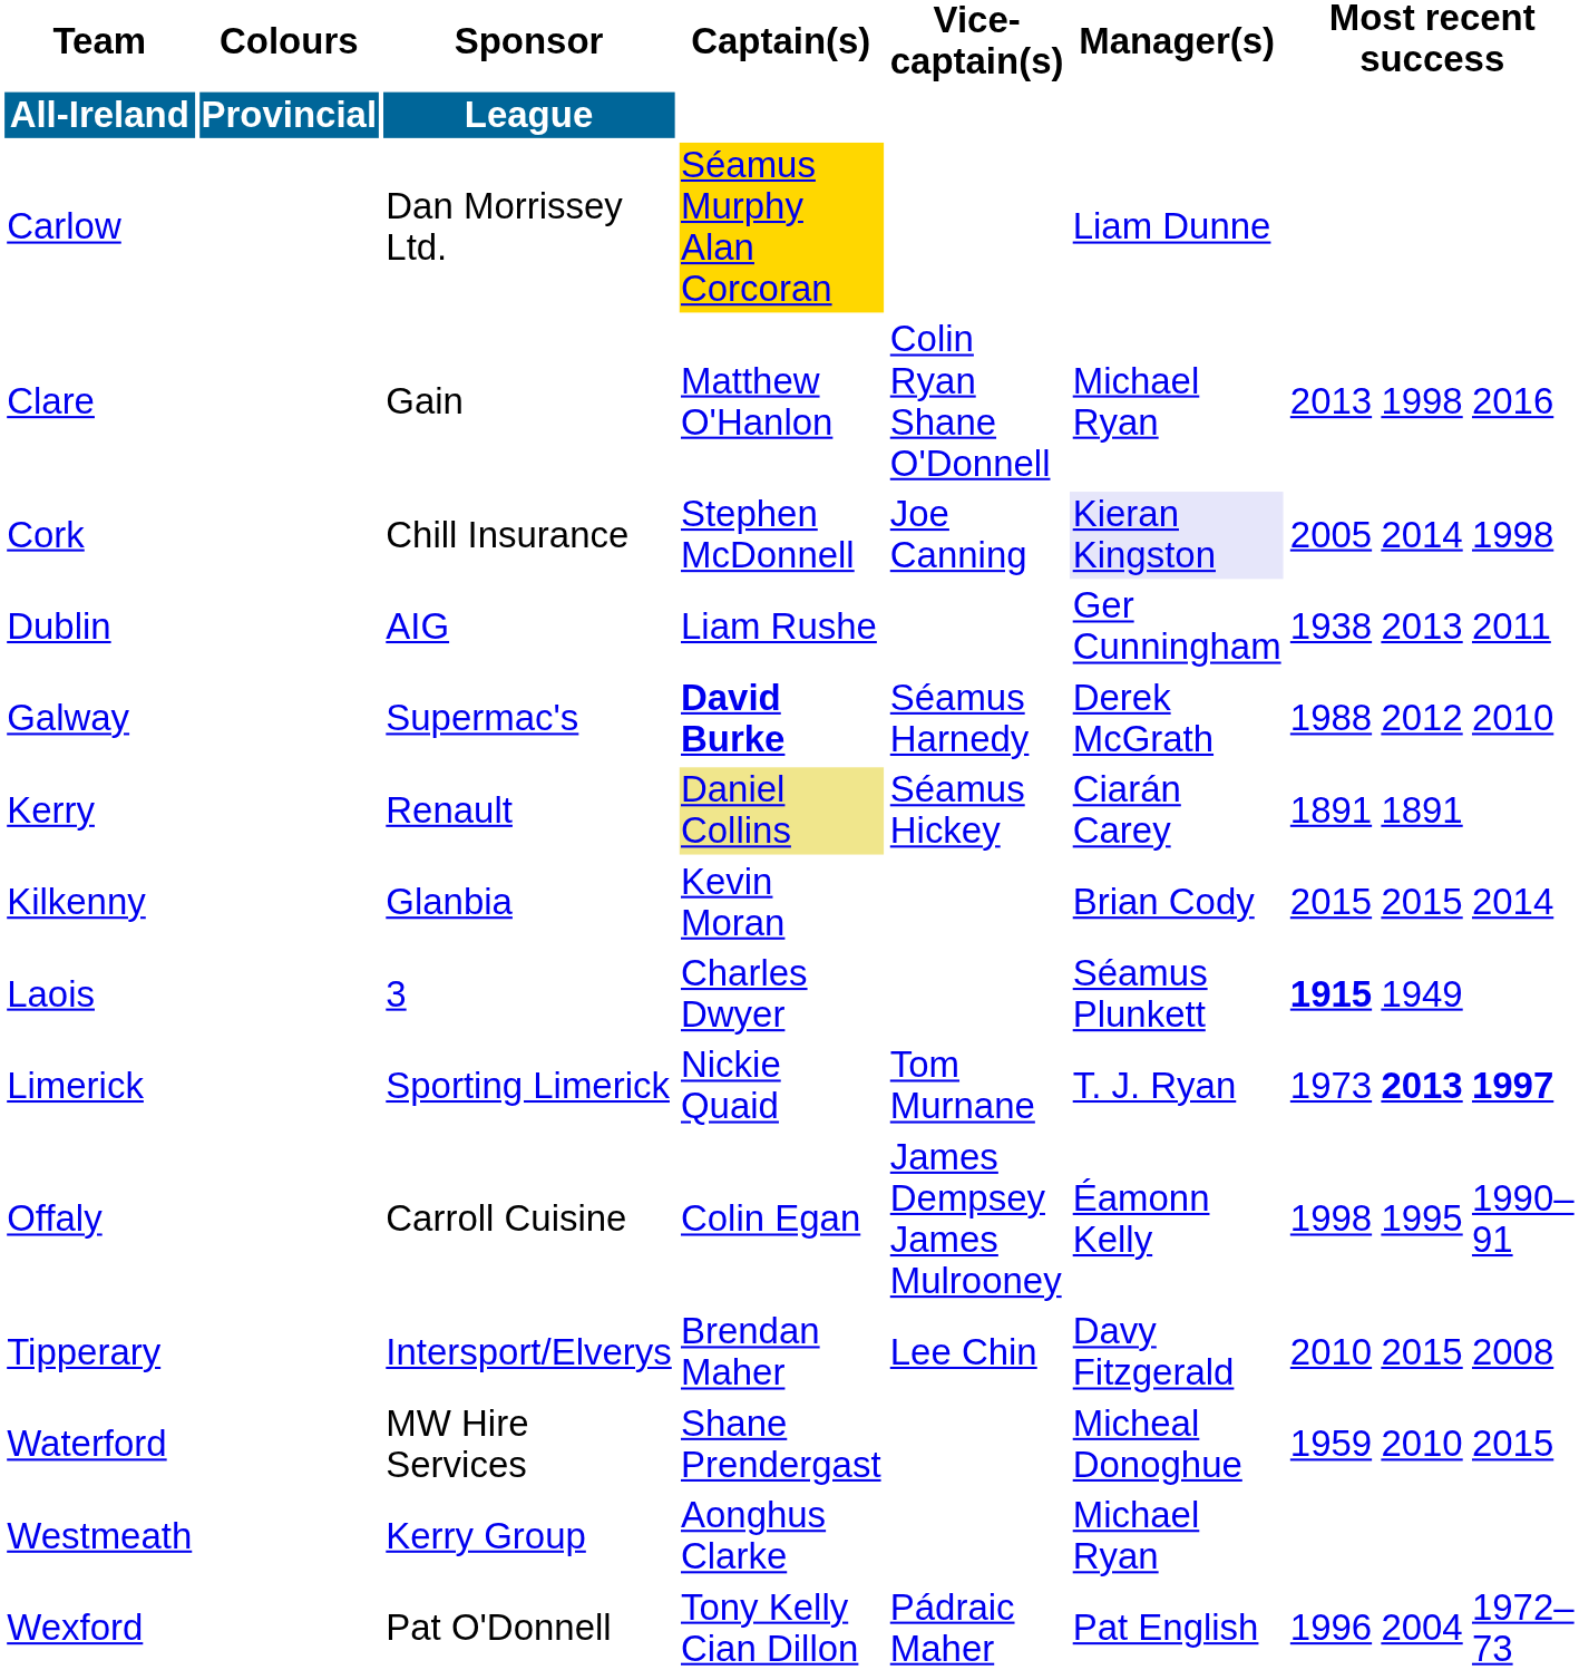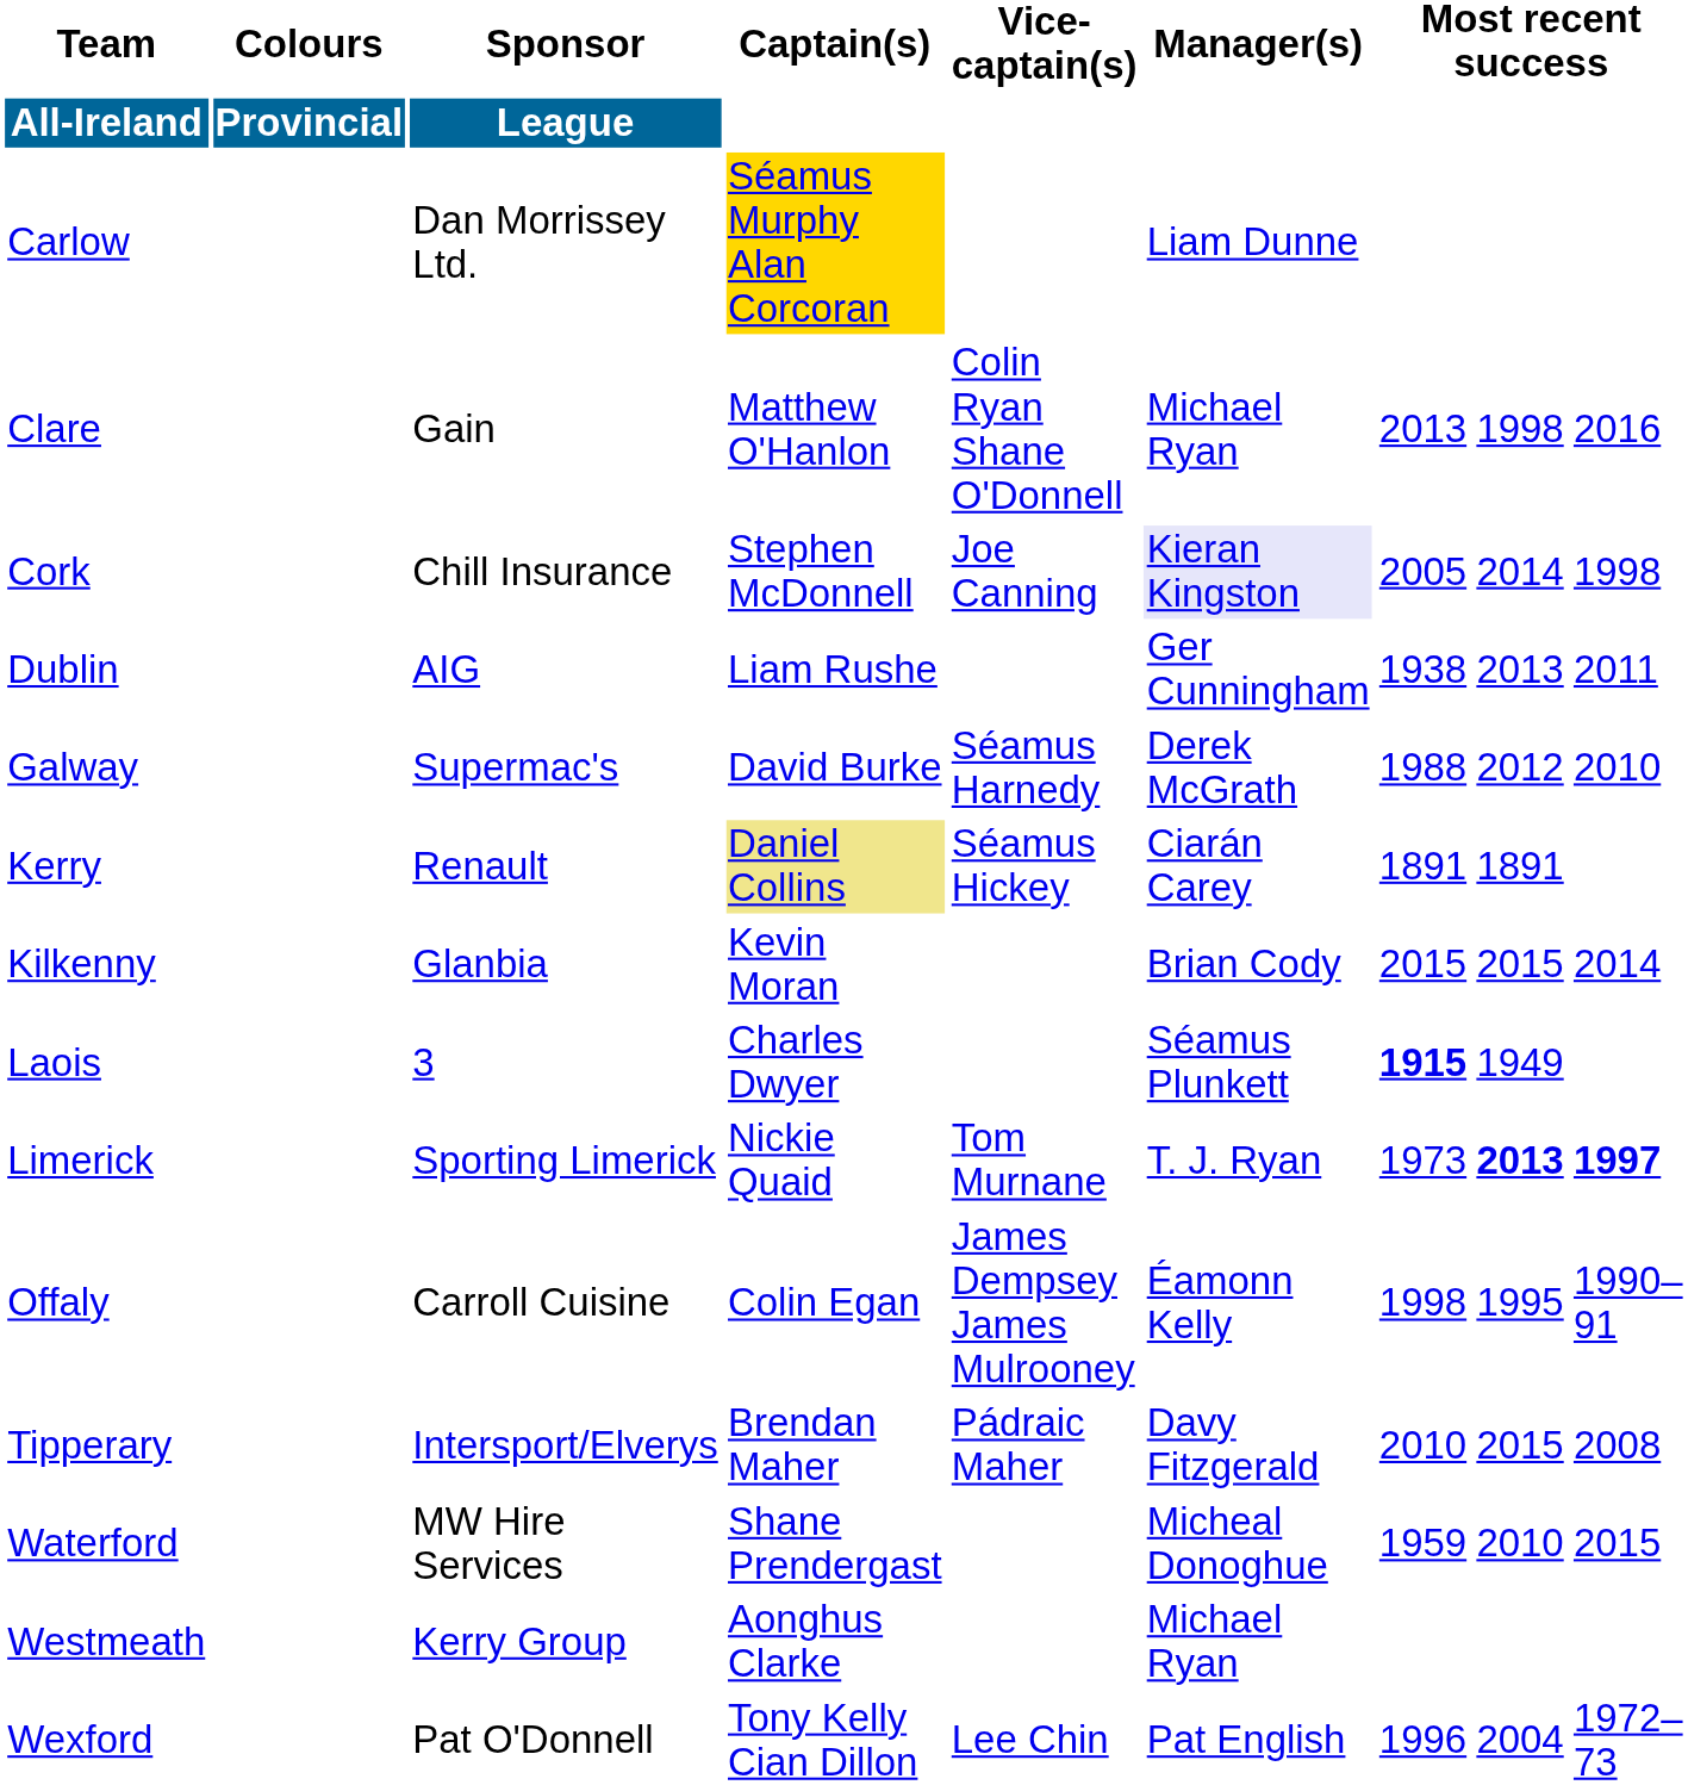 <table cellpadding="1">
 <tr>
 <th rowspan="2">Team</th>
 <th rowspan="2">Colours</th>
 <th rowspan="2">Sponsor</th>
 <th rowspan="2">Captain(s)</th>
 <th rowspan="2">Vice-captain(s)</th>
 <th rowspan="2">Manager(s)</th>
 <th colspan="3">Most recent success</th>
 </tr>
 <tr>
 </tr>
 <tr style="background:#069; color:white;">
 <th>All-Ireland</th>
 <th>Provincial</th>
 <th>League</th>
 </tr>
 <tr>
 <td><a href='#'>Carlow</a></td>
 <td></td>
 <td>Dan Morrissey Ltd.</td>
 <td style="background: gold;"><a href='#'>Séamus Murphy</a><br><a href='#'>Alan Corcoran</a></td>
 <td></td>
 <td><a href='#'>Liam Dunne</a></td>
 <td></td>
 <td></td>
 <td></td>
 </tr>
 <tr>
 <td><a href='#'>Clare</a></td>
 <td></td>
 <td>Gain</td>
 <td><a href='#'>Matthew O'Hanlon</a></td>
 <td><a href='#'>Colin Ryan</a><br><a href='#'>Shane O'Donnell</a></td>
 <td><a href='#'>Michael Ryan</a></td>
 <td><a href='#'>2013</a></td>
 <td><a href='#'>1998</a></td>
 <td><a href='#'>2016</a></td>
 </tr>
 <tr>
 <td><a href='#'>Cork</a></td>
 <td></td>
 <td>Chill Insurance</td>
 <td><a href='#'>Stephen McDonnell</a></td>
 <td><a href='#'>Joe Canning</a></td>
 <td style="background: lavender;"><a href='#'>Kieran Kingston</a></td>
 <td><a href='#'>2005</a></td>
 <td><a href='#'>2014</a></td>
 <td><a href='#'>1998</a></td>
 </tr>
 <tr>
 <td><a href='#'>Dublin</a></td>
 <td></td>
 <td><a href='#'>AIG</a></td>
 <td><a href='#'>Liam Rushe</a></td>
 <td></td>
 <td><a href='#'>Ger Cunningham</a></td>
 <td><a href='#'>1938</a></td>
 <td><a href='#'>2013</a></td>
 <td><a href='#'>2011</a></td>
 </tr>
 <tr>
 <td><a href='#'>Galway</a></td>
 <td></td>
 <td><a href='#'>Supermac's</a></td>
-<td><strong><a href='#'>David Burke</a></strong></td>
+<td><a href='#'>David Burke</a></td>
 <td><a href='#'>Séamus Harnedy</a></td>
 <td><a href='#'>Derek McGrath</a></td>
 <td><a href='#'>1988</a></td>
 <td><a href='#'>2012</a></td>
 <td><a href='#'>2010</a></td>
 </tr>
 <tr>
 <td><a href='#'>Kerry</a></td>
 <td></td>
 <td><a href='#'>Renault</a></td>
 <td style="background: khaki;"><a href='#'>Daniel Collins</a></td>
 <td><a href='#'>Séamus Hickey</a></td>
 <td><a href='#'>Ciarán Carey</a></td>
 <td><a href='#'>1891</a></td>
 <td><a href='#'>1891</a></td>
 <td></td>
 </tr>
 <tr>
 <td><a href='#'>Kilkenny</a></td>
 <td></td>
 <td><a href='#'>Glanbia</a></td>
 <td><a href='#'>Kevin Moran</a></td>
 <td></td>
 <td><a href='#'>Brian Cody</a></td>
 <td><a href='#'>2015</a></td>
 <td><a href='#'>2015</a></td>
 <td><a href='#'>2014</a></td>
 </tr>
 <tr>
 <td><a href='#'>Laois</a></td>
 <td></td>
 <td><a href='#'>3</a></td>
 <td><a href='#'>Charles Dwyer</a></td>
 <td></td>
 <td><a href='#'>Séamus Plunkett</a></td>
 <td><strong><a href='#'>1915</a></strong></td>
 <td><a href='#'>1949</a></td>
 <td></td>
 </tr>
 <tr>
 <td><a href='#'>Limerick</a></td>
 <td></td>
 <td><a href='#'>Sporting Limerick</a></td>
 <td><a href='#'>Nickie Quaid</a></td>
 <td><a href='#'>Tom Murnane</a></td>
 <td><a href='#'>T. J. Ryan</a></td>
 <td><a href='#'>1973</a></td>
 <td><strong><a href='#'>2013</a></strong></td>
 <td><strong><a href='#'>1997</a></strong></td>
 </tr>
 <tr>
 <td><a href='#'>Offaly</a></td>
 <td></td>
 <td>Carroll Cuisine</td>
 <td><a href='#'>Colin Egan</a></td>
 <td><a href='#'>James Dempsey</a><br><a href='#'>James Mulrooney</a></td>
 <td><a href='#'>Éamonn Kelly</a></td>
 <td><a href='#'>1998</a></td>
 <td><a href='#'>1995</a></td>
 <td><a href='#'>1990–91</a></td>
 </tr>
 <tr>
 <td><a href='#'>Tipperary</a></td>
 <td></td>
 <td><a href='#'>Intersport/Elverys</a></td>
 <td><a href='#'>Brendan Maher</a></td>
-<td><a href='#'>Lee Chin</a></td>
+<td><a href='#'>Pádraic Maher</a></td>
 <td><a href='#'>Davy Fitzgerald</a></td>
 <td><a href='#'>2010</a></td>
 <td><a href='#'>2015</a></td>
 <td><a href='#'>2008</a></td>
 </tr>
 <tr>
 <td><a href='#'>Waterford</a></td>
 <td></td>
 <td>MW Hire Services</td>
 <td><a href='#'>Shane Prendergast</a></td>
 <td></td>
 <td><a href='#'>Micheal Donoghue</a></td>
 <td><a href='#'>1959</a></td>
 <td><a href='#'>2010</a></td>
 <td><a href='#'>2015</a></td>
 </tr>
 <tr>
 <td><a href='#'>Westmeath</a></td>
 <td></td>
 <td><a href='#'>Kerry Group</a></td>
 <td><a href='#'>Aonghus Clarke</a></td>
 <td></td>
 <td><a href='#'>Michael Ryan</a></td>
 <td></td>
 <td></td>
 <td></td>
 </tr>
 <tr>
 <td><a href='#'>Wexford</a></td>
 <td></td>
 <td>Pat O'Donnell</td>
 <td><a href='#'>Tony Kelly</a><br><a href='#'>Cian Dillon</a></td>
-<td><a href='#'>Pádraic Maher</a></td>
+<td><a href='#'>Lee Chin</a></td>
 <td><a href='#'>Pat English</a></td>
 <td><a href='#'>1996</a></td>
 <td><a href='#'>2004</a></td>
 <td><a href='#'>1972–73</a></td>
 </tr>
 </table>
